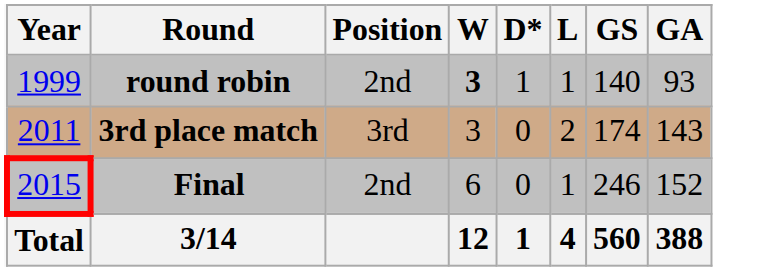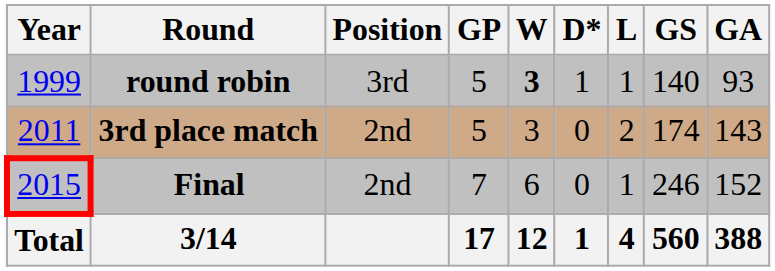 <table class="wikitable" style="text-align: center;">
 <tr>
 <th>Year</th>
 <th>Round</th>
 <th>Position</th>
+<th>GP</th>
 <th>W</th>
 <th>D*</th>
 <th>L</th>
 <th>GS</th>
 <th>GA</th>
 </tr>
 <tr style="background:silver;">
 <td> <a href='#'>1999</a></td>
 <td><strong>round robin</strong></td>
-<td>2nd</td>
+<td>3rd</td>
+<td>5</td>
 <td><strong>3</strong></td>
 <td>1</td>
 <td>1</td>
 <td>140</td>
 <td>93</td>
 </tr>
 <tr style="background:#cfaa88;">
 <td> <a href='#'>2011</a></td>
 <td><strong>3rd place match</strong></td>
-<td>3rd</td>
+<td>2nd</td>
+<td>5</td>
 <td>3</td>
 <td>0</td>
 <td>2</td>
 <td>174</td>
 <td>143</td>
 </tr>
 <tr style="background:silver;">
 <td style="border: 3px solid red"> <a href='#'>2015</a></td>
 <td><strong>Final</strong></td>
 <td>2nd</td>
+<td>7</td>
 <td>6</td>
 <td>0</td>
 <td>1</td>
 <td>246</td>
 <td>152</td>
 </tr>
 <tr>
 <th>Total</th>
 <th>3/14</th>
 <th></th>
+<th>17</th>
 <th>12</th>
 <th>1</th>
 <th>4</th>
 <th>560</th>
 <th>388</th>
 </tr>
 </table>
